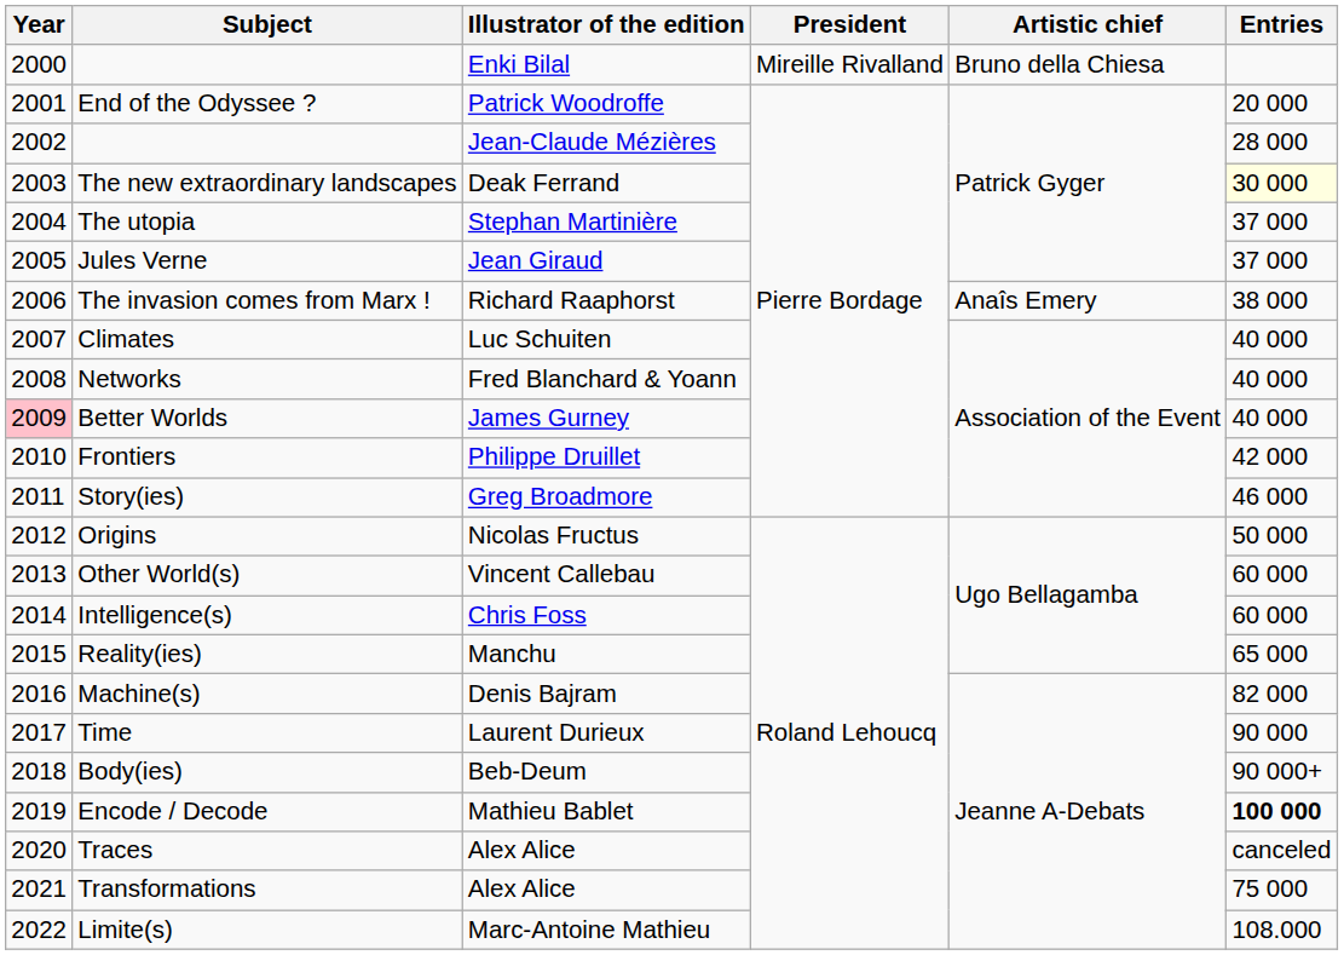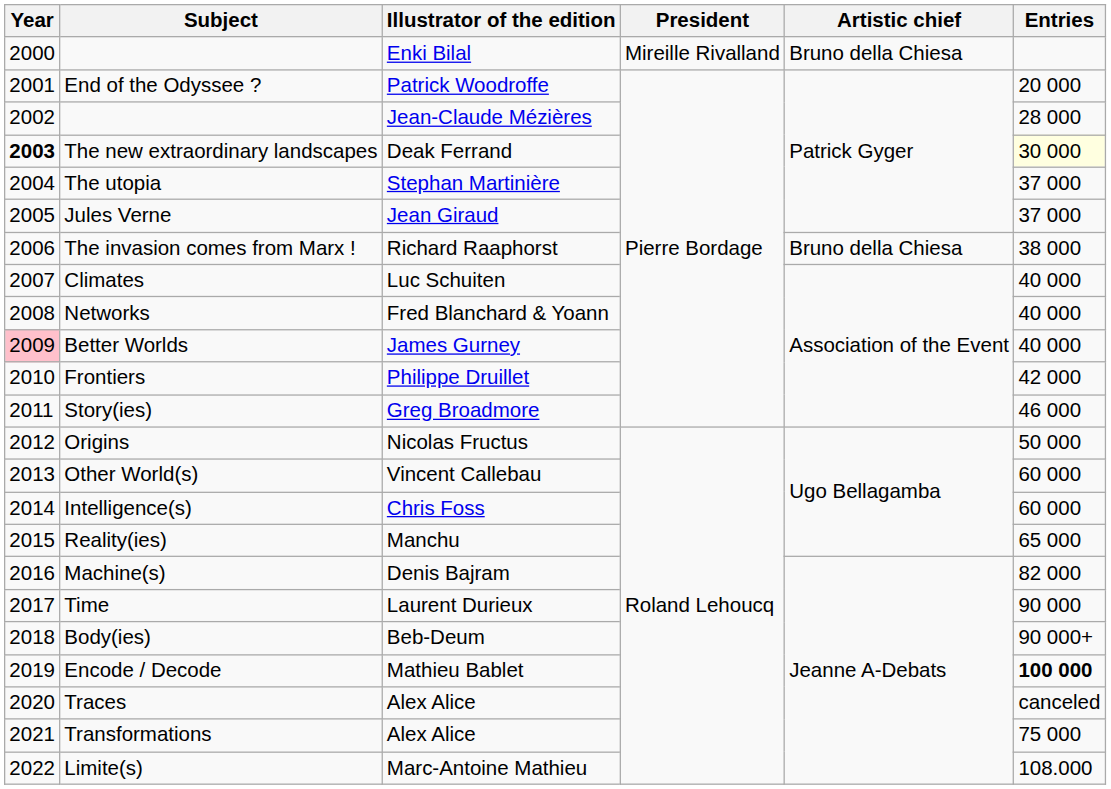 <table class="wikitable">
 <tr>
 <th>Year</th>
 <th>Subject</th>
 <th>Illustrator of the edition</th>
 <th>President</th>
 <th>Artistic chief</th>
 <th>Entries</th>
 </tr>
 <tr>
 <td>2000</td>
 <td></td>
 <td><a href='#'>Enki Bilal</a></td>
 <td>Mireille Rivalland</td>
 <td>Bruno della Chiesa</td>
 <td></td>
 </tr>
 <tr>
 <td>2001</td>
 <td>End of the Odyssee ?</td>
 <td><a href='#'>Patrick Woodroffe</a></td>
 <td rowspan="11">Pierre Bordage</td>
 <td rowspan="5">Patrick Gyger</td>
 <td>20 000</td>
 </tr>
 <tr>
 <td>2002</td>
 <td></td>
 <td><a href='#'>Jean-Claude Mézières</a></td>
 <td>28 000</td>
 </tr>
 <tr>
-<td>2003</td>
+<td><strong>2003</strong></td>
 <td>The new extraordinary landscapes</td>
 <td>Deak Ferrand</td>
 <td style="background: lightyellow;">30 000</td>
 </tr>
 <tr>
 <td>2004</td>
 <td>The utopia</td>
 <td><a href='#'>Stephan Martinière</a></td>
 <td>37 000</td>
 </tr>
 <tr>
 <td>2005</td>
 <td>Jules Verne</td>
 <td><a href='#'>Jean Giraud</a></td>
 <td>37 000</td>
 </tr>
 <tr>
 <td>2006</td>
 <td>The invasion comes from Marx !</td>
 <td>Richard Raaphorst</td>
-<td>Anaîs Emery</td>
+<td>Bruno della Chiesa</td>
 <td>38 000</td>
 </tr>
 <tr>
 <td>2007</td>
 <td>Climates</td>
 <td>Luc Schuiten</td>
 <td rowspan="5">Association of the Event</td>
 <td>40 000</td>
 </tr>
 <tr>
 <td>2008</td>
 <td>Networks</td>
 <td>Fred Blanchard & Yoann</td>
 <td>40 000</td>
 </tr>
 <tr>
 <td style="background: pink;">2009</td>
 <td>Better Worlds</td>
 <td><a href='#'>James Gurney</a></td>
 <td>40 000</td>
 </tr>
 <tr>
 <td>2010</td>
 <td>Frontiers</td>
 <td><a href='#'>Philippe Druillet</a></td>
 <td>42 000</td>
 </tr>
 <tr>
 <td>2011</td>
 <td>Story(ies)</td>
 <td><a href='#'>Greg Broadmore</a></td>
 <td>46 000</td>
 </tr>
 <tr>
 <td>2012</td>
 <td>Origins</td>
 <td>Nicolas Fructus</td>
 <td rowspan="11">Roland Lehoucq</td>
 <td rowspan="4">Ugo Bellagamba</td>
 <td>50 000</td>
 </tr>
 <tr>
 <td>2013</td>
 <td>Other World(s)</td>
 <td>Vincent Callebau</td>
 <td>60 000</td>
 </tr>
 <tr>
 <td>2014</td>
 <td>Intelligence(s)</td>
 <td><a href='#'>Chris Foss</a></td>
 <td>60 000</td>
 </tr>
 <tr>
 <td>2015</td>
 <td>Reality(ies)</td>
 <td>Manchu</td>
 <td>65 000</td>
 </tr>
 <tr>
 <td>2016</td>
 <td>Machine(s)</td>
 <td>Denis Bajram</td>
 <td rowspan="7">Jeanne A-Debats</td>
 <td>82 000</td>
 </tr>
 <tr>
 <td>2017</td>
 <td>Time</td>
 <td>Laurent Durieux</td>
 <td>90 000</td>
 </tr>
 <tr>
 <td>2018</td>
 <td>Body(ies)</td>
 <td>Beb-Deum</td>
 <td>90 000+</td>
 </tr>
 <tr>
 <td>2019</td>
 <td>Encode / Decode</td>
 <td>Mathieu Bablet</td>
 <td><strong>100 000</strong></td>
 </tr>
 <tr>
 <td>2020</td>
 <td>Traces</td>
 <td>Alex Alice</td>
 <td>canceled</td>
 </tr>
 <tr>
 <td>2021</td>
 <td>Transformations</td>
 <td>Alex Alice</td>
 <td>75 000</td>
 </tr>
 <tr>
 <td>2022</td>
 <td>Limite(s)</td>
 <td>Marc-Antoine Mathieu</td>
 <td>108.000</td>
 </tr>
 </table>
